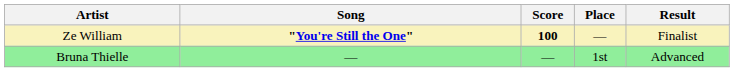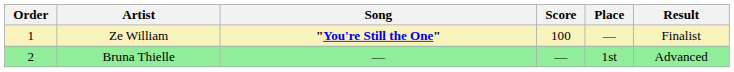 <table class="wikitable" style="text-align:center; width:70%;">
 <tr>
+<th scope="col" width="05%">Order</th>
 <th scope="col" width="17%">Artist</th>
 <th scope="col" width="33%">Song</th>
 <th scope="col" width="05%">Score</th>
 <th scope="col" width="05%">Place</th>
 <th scope="col" width="10%">Result</th>
 </tr>
 <tr bgcolor=F9F3BD>
+<td>1</td>
 <td>Ze William</td>
 <td><strong>"<a href='#'>You're Still the One</a>"</strong></td>
-<td><strong>100</strong></td>
+<td>100</td>
 <td>—</td>
 <td>Finalist</td>
 </tr>
 <tr bgcolor=90EE9B>
+<td>2</td>
 <td>Bruna Thielle</td>
 <td>—</td>
 <td>—</td>
 <td>1st</td>
 <td>Advanced</td>
 </tr>
 </table>
